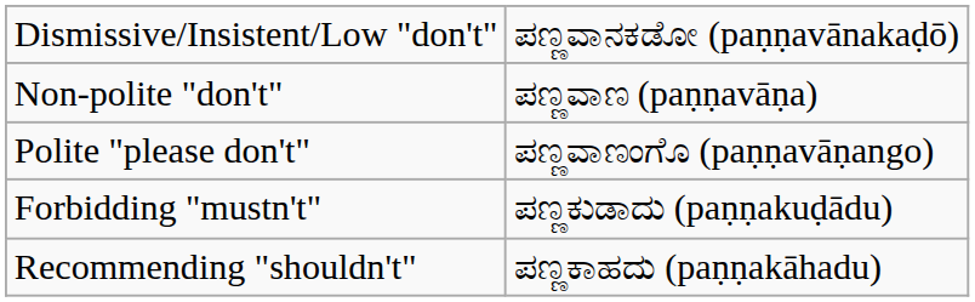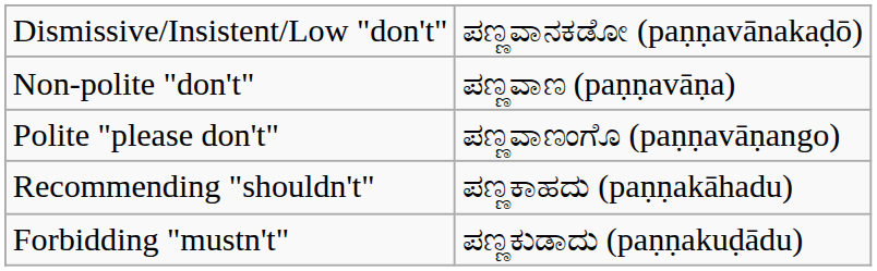 <table class="wikitable">
 <tr>
 <td>Dismissive/Insistent/Low "don't"</td>
 <td>ಪಣ್ಣವಾನಕಡೋ (paṇṇavānakaḍō)</td>
 </tr>
 <tr>
 <td>Non-polite "don't"</td>
 <td>ಪಣ್ಣವಾಣ (paṇṇavāṇa)</td>
 </tr>
 <tr>
 <td>Polite "please don't"</td>
 <td>ಪಣ್ಣವಾಣಂಗೊ (paṇṇavāṇango)</td>
 </tr>
 <tr>
+<td>Recommending "shouldn't"</td>
+<td>ಪಣ್ಣಕಾಹದು (paṇṇakāhadu)</td>
+</tr>
+<tr>
 <td>Forbidding "mustn't"</td>
 <td>ಪಣ್ಣಕುಡಾದು (paṇṇakuḍādu)</td>
 </tr>
-<tr>
-<td>Recommending "shouldn't"</td>
-<td>ಪಣ್ಣಕಾಹದು (paṇṇakāhadu)</td>
-</tr>
 </table>
